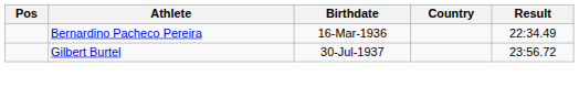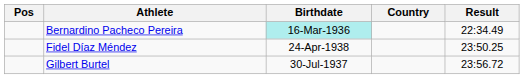 <table class="wikitable"  style="text-align:center; width:60%;">
 <tr>
 <th>Pos</th>
 <th>Athlete</th>
 <th>Birthdate</th>
 <th>Country</th>
 <th>Result</th>
 </tr>
 <tr>
 <td align=center></td>
 <td align=left><a href='#'>Bernardino Pacheco Pereira</a></td>
-<td>16-Mar-1936</td>
+<td style="background: paleturquoise;">16-Mar-1936</td>
 <td align=left></td>
 <td>22:34.49</td>
+</tr>
+<tr>
+<td align=center></td>
+<td align=left><a href='#'>Fidel Díaz Méndez</a></td>
+<td>24-Apr-1938</td>
+<td align=left></td>
+<td>23:50.25</td>
 </tr>
 <tr>
 <td align=center></td>
 <td align=left><a href='#'>Gilbert Burtel</a></td>
 <td>30-Jul-1937</td>
 <td align=left></td>
 <td>23:56.72</td>
 </tr>
 </table>
